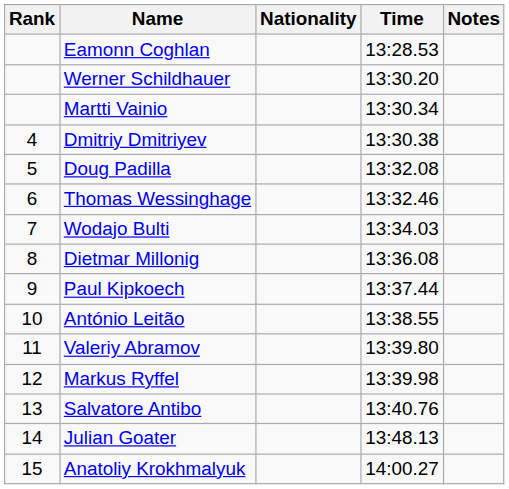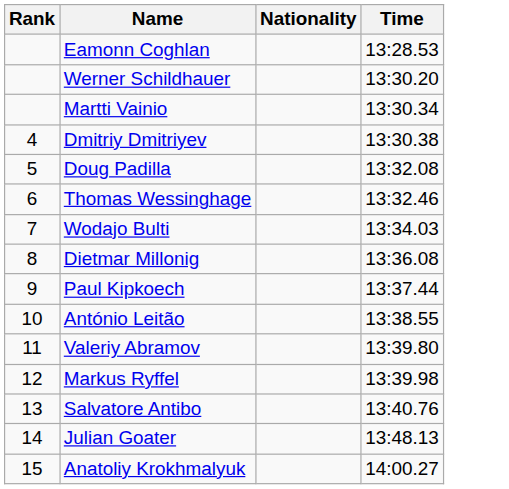 <table class="wikitable sortable" style="text-align:center">
 <tr>
 <th>Rank</th>
 <th>Name</th>
 <th>Nationality</th>
 <th>Time</th>
-<th>Notes</th>
 </tr>
 <tr>
 <td align="center"></td>
 <td align=left><a href='#'>Eamonn Coghlan</a></td>
 <td align=left></td>
 <td align="center">13:28.53</td>
-<td></td>
 </tr>
 <tr>
 <td align="center"></td>
 <td align=left><a href='#'>Werner Schildhauer</a></td>
 <td align=left></td>
 <td align="center">13:30.20</td>
-<td></td>
 </tr>
 <tr>
 <td align="center"></td>
 <td align=left><a href='#'>Martti Vainio</a></td>
 <td align=left></td>
 <td align="center">13:30.34</td>
-<td></td>
 </tr>
 <tr>
 <td align="center">4</td>
 <td align=left><a href='#'>Dmitriy Dmitriyev</a></td>
 <td align=left></td>
 <td align="center">13:30.38</td>
-<td></td>
 </tr>
 <tr>
 <td align="center">5</td>
 <td align=left><a href='#'>Doug Padilla</a></td>
 <td align=left></td>
 <td align="center">13:32.08</td>
-<td></td>
 </tr>
 <tr>
 <td align="center">6</td>
 <td align=left><a href='#'>Thomas Wessinghage</a></td>
 <td align=left></td>
 <td align="center">13:32.46</td>
-<td></td>
 </tr>
 <tr>
 <td align="center">7</td>
 <td align=left><a href='#'>Wodajo Bulti</a></td>
 <td align=left></td>
 <td align="center">13:34.03</td>
-<td></td>
 </tr>
 <tr>
 <td align="center">8</td>
 <td align=left><a href='#'>Dietmar Millonig</a></td>
 <td align=left></td>
 <td align="center">13:36.08</td>
-<td></td>
 </tr>
 <tr>
 <td align="center">9</td>
 <td align=left><a href='#'>Paul Kipkoech</a></td>
 <td align=left></td>
 <td align="center">13:37.44</td>
-<td></td>
 </tr>
 <tr>
 <td align="center">10</td>
 <td align=left><a href='#'>António Leitão</a></td>
 <td align=left></td>
 <td align="center">13:38.55</td>
-<td></td>
 </tr>
 <tr>
 <td align="center">11</td>
 <td align=left><a href='#'>Valeriy Abramov</a></td>
 <td align=left></td>
 <td align="center">13:39.80</td>
-<td></td>
 </tr>
 <tr>
 <td align="center">12</td>
 <td align=left><a href='#'>Markus Ryffel</a></td>
 <td align=left></td>
 <td align="center">13:39.98</td>
-<td></td>
 </tr>
 <tr>
 <td align="center">13</td>
 <td align=left><a href='#'>Salvatore Antibo</a></td>
 <td align=left></td>
 <td align="center">13:40.76</td>
-<td></td>
 </tr>
 <tr>
 <td align="center">14</td>
 <td align=left><a href='#'>Julian Goater</a></td>
 <td align=left></td>
 <td align="center">13:48.13</td>
-<td></td>
 </tr>
 <tr>
 <td align="center">15</td>
 <td align=left><a href='#'>Anatoliy Krokhmalyuk</a></td>
 <td align=left></td>
 <td align="center">14:00.27</td>
-<td></td>
 </tr>
 </table>
